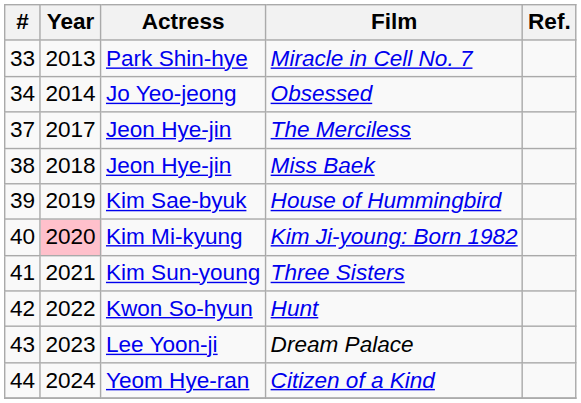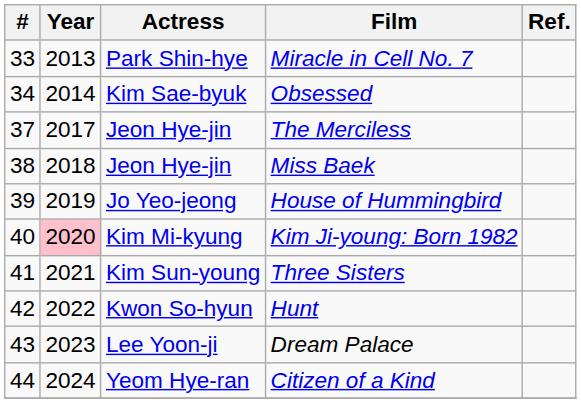 <table class="wikitable">
 <tr>
 <th>#</th>
 <th>Year</th>
 <th>Actress</th>
 <th>Film</th>
 <th>Ref.</th>
 </tr>
 <tr>
 <td>33</td>
 <td>2013</td>
 <td><a href='#'>Park Shin-hye</a></td>
 <td><em><a href='#'>Miracle in Cell No. 7</a></em></td>
 <td></td>
 </tr>
 <tr>
 <td>34</td>
 <td>2014</td>
-<td><a href='#'>Jo Yeo-jeong</a></td>
+<td><a href='#'>Kim Sae-byuk</a></td>
 <td><em><a href='#'>Obsessed</a></em></td>
 <td></td>
 </tr>
 <tr>
 <td>37</td>
 <td>2017</td>
 <td><a href='#'>Jeon Hye-jin</a></td>
 <td><em><a href='#'>The Merciless</a></em></td>
 <td></td>
 </tr>
 <tr>
 <td>38</td>
 <td>2018</td>
 <td><a href='#'>Jeon Hye-jin</a></td>
 <td><em><a href='#'>Miss Baek</a></em></td>
 <td></td>
 </tr>
 <tr>
 <td>39</td>
 <td>2019</td>
-<td><a href='#'>Kim Sae-byuk</a></td>
+<td><a href='#'>Jo Yeo-jeong</a></td>
 <td><em><a href='#'>House of Hummingbird</a></em></td>
 <td></td>
 </tr>
 <tr>
 <td>40</td>
 <td style="background: pink;">2020</td>
 <td><a href='#'>Kim Mi-kyung</a></td>
 <td><em><a href='#'>Kim Ji-young: Born 1982</a></em></td>
 <td></td>
 </tr>
 <tr>
 <td>41</td>
 <td>2021</td>
 <td><a href='#'>Kim Sun-young</a></td>
 <td><em><a href='#'>Three Sisters</a></em></td>
 <td></td>
 </tr>
 <tr>
 <td>42</td>
 <td>2022</td>
 <td><a href='#'>Kwon So-hyun</a></td>
 <td><em><a href='#'>Hunt</a></em></td>
 <td></td>
 </tr>
 <tr>
 <td>43</td>
 <td>2023</td>
 <td><a href='#'>Lee Yoon-ji</a></td>
 <td><em>Dream Palace</em></td>
 <td></td>
 </tr>
 <tr>
 <td>44</td>
 <td>2024</td>
 <td><a href='#'>Yeom Hye-ran</a></td>
 <td><em><a href='#'>Citizen of a Kind</a></em></td>
 <td></td>
 </tr>
 <tr>
 </tr>
 </table>
